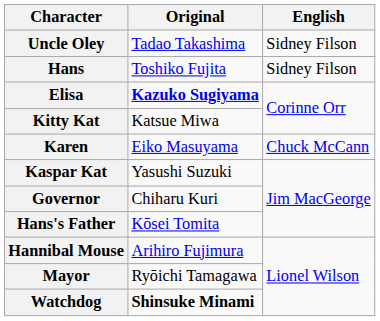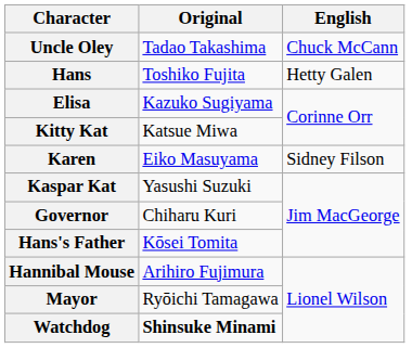 <table class="wikitable">
 <tr>
 <th>Character</th>
 <th>Original</th>
 <th>English</th>
 </tr>
 <tr>
 <th>Uncle Oley</th>
 <td><a href='#'>Tadao Takashima</a></td>
-<td>Sidney Filson</td>
+<td><a href='#'>Chuck McCann</a></td>
 </tr>
 <tr>
 <th>Hans</th>
 <td><a href='#'>Toshiko Fujita</a></td>
-<td>Sidney Filson</td>
+<td>Hetty Galen</td>
 </tr>
 <tr>
 <th>Elisa</th>
-<td><strong><a href='#'>Kazuko Sugiyama</a></strong></td>
+<td><a href='#'>Kazuko Sugiyama</a></td>
 <td rowspan="2"><a href='#'>Corinne Orr</a></td>
 </tr>
 <tr>
 <th>Kitty Kat</th>
 <td>Katsue Miwa</td>
 </tr>
 <tr>
 <th>Karen</th>
 <td><a href='#'>Eiko Masuyama</a></td>
-<td><a href='#'>Chuck McCann</a></td>
+<td>Sidney Filson</td>
 </tr>
 <tr>
 <th>Kaspar Kat</th>
 <td>Yasushi Suzuki</td>
 <td rowspan="3"><a href='#'>Jim MacGeorge</a></td>
 </tr>
 <tr>
 <th>Governor</th>
 <td>Chiharu Kuri</td>
 </tr>
 <tr>
 <th>Hans's Father</th>
 <td><a href='#'>Kōsei Tomita</a></td>
 </tr>
 <tr>
 <th>Hannibal Mouse</th>
 <td><a href='#'>Arihiro Fujimura</a></td>
 <td rowspan="3"><a href='#'>Lionel Wilson</a></td>
 </tr>
 <tr>
 <th>Mayor</th>
 <td>Ryōichi Tamagawa</td>
 </tr>
 <tr>
 <th>Watchdog</th>
 <td><strong>Shinsuke Minami</strong></td>
 </tr>
 </table>
